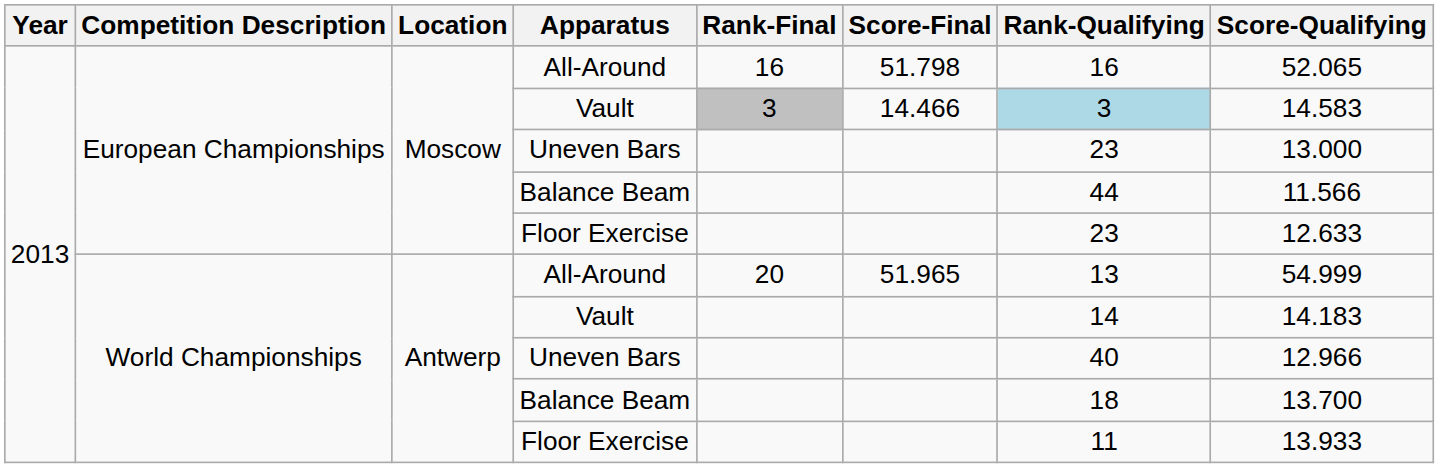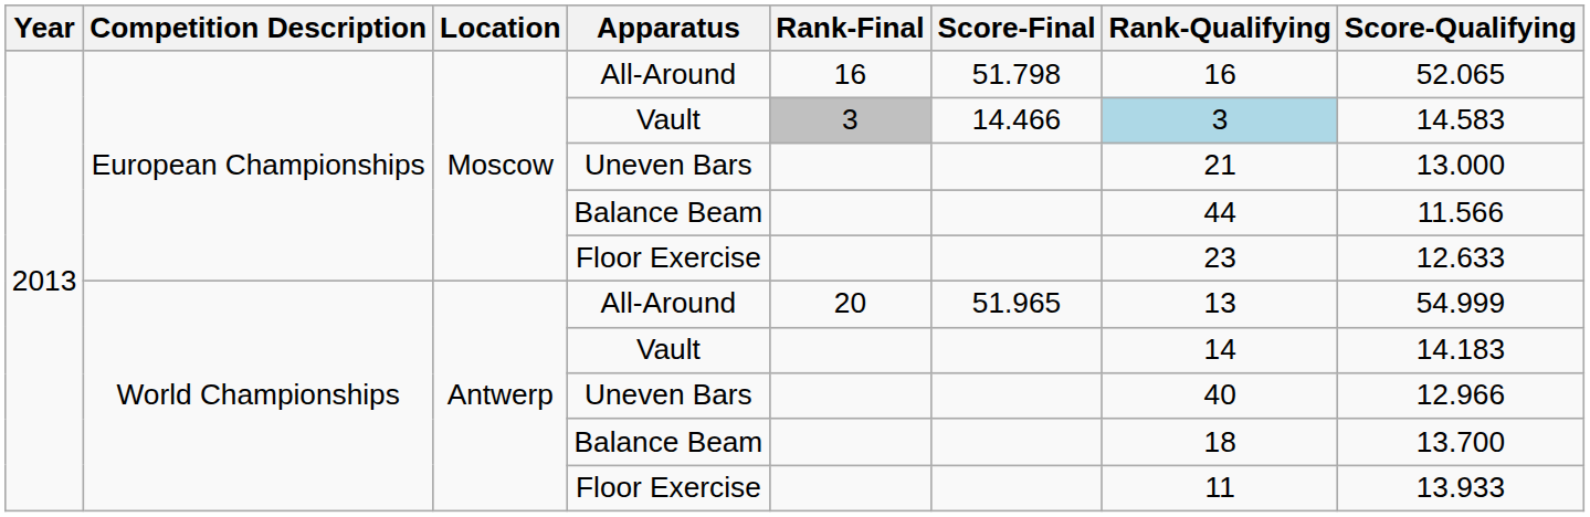 <table class="wikitable" style="text-align:center">
 <tr>
 <th>Year</th>
 <th>Competition Description</th>
 <th>Location</th>
 <th>Apparatus</th>
 <th>Rank-Final</th>
 <th>Score-Final</th>
 <th>Rank-Qualifying</th>
 <th>Score-Qualifying</th>
 </tr>
 <tr>
 <td rowspan=10>2013</td>
 <td rowspan=5>European Championships</td>
 <td rowspan=5>Moscow</td>
 <td>All-Around</td>
 <td>16</td>
 <td>51.798</td>
 <td>16</td>
 <td>52.065</td>
 </tr>
 <tr>
 <td>Vault</td>
 <td bgcolor=silver>3</td>
 <td>14.466</td>
 <td style="background: lightblue;">3</td>
 <td>14.583</td>
 </tr>
 <tr>
 <td>Uneven Bars</td>
 <td></td>
 <td></td>
-<td>23</td>
+<td>21</td>
 <td>13.000</td>
 </tr>
 <tr>
 <td>Balance Beam</td>
 <td></td>
 <td></td>
 <td>44</td>
 <td>11.566</td>
 </tr>
 <tr>
 <td>Floor Exercise</td>
 <td></td>
 <td></td>
 <td>23</td>
 <td>12.633</td>
 </tr>
 <tr>
 <td rowspan=5>World Championships</td>
 <td rowspan=5>Antwerp</td>
 <td>All-Around</td>
 <td>20</td>
 <td>51.965</td>
 <td>13</td>
 <td>54.999</td>
 </tr>
 <tr>
 <td>Vault</td>
 <td></td>
 <td></td>
 <td>14</td>
 <td>14.183</td>
 </tr>
 <tr>
 <td>Uneven Bars</td>
 <td></td>
 <td></td>
 <td>40</td>
 <td>12.966</td>
 </tr>
 <tr>
 <td>Balance Beam</td>
 <td></td>
 <td></td>
 <td>18</td>
 <td>13.700</td>
 </tr>
 <tr>
 <td>Floor Exercise</td>
 <td></td>
 <td></td>
 <td>11</td>
 <td>13.933</td>
 </tr>
 </table>
